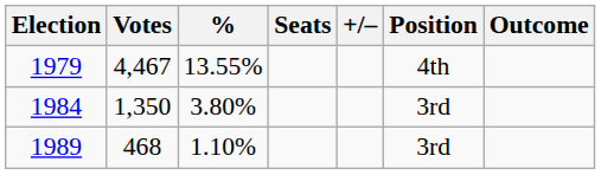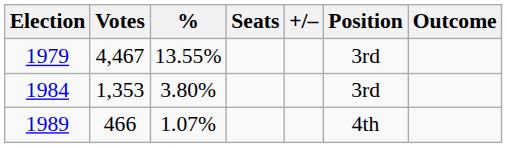 <table class="wikitable" style="text-align:center">
 <tr>
 <th><strong>Election</strong></th>
 <th><strong>Votes</strong></th>
 <th><strong>%</strong></th>
 <th><strong>Seats</strong></th>
 <th>+/–</th>
 <th><strong>Position</strong></th>
 <th><strong>Outcome</strong></th>
 </tr>
 <tr>
 <td><a href='#'>1979</a></td>
 <td>4,467</td>
 <td>13.55%</td>
 <td></td>
 <td></td>
-<td> 4th</td>
+<td> 3rd</td>
 <td></td>
 </tr>
 <tr>
 <td><a href='#'>1984</a></td>
-<td>1,350</td>
+<td>1,353</td>
 <td>3.80%</td>
 <td></td>
 <td></td>
 <td> 3rd</td>
 <td></td>
 </tr>
 <tr>
 <td><a href='#'>1989</a></td>
-<td>468</td>
-<td>1.10%</td>
+<td>466</td>
+<td>1.07%</td>
 <td></td>
 <td></td>
-<td> 3rd</td>
+<td> 4th</td>
 <td></td>
 </tr>
 </table>
